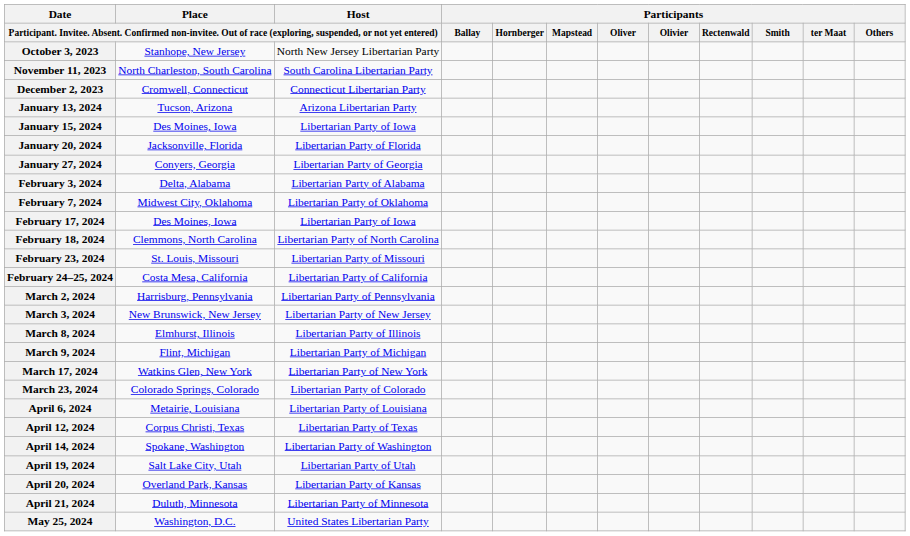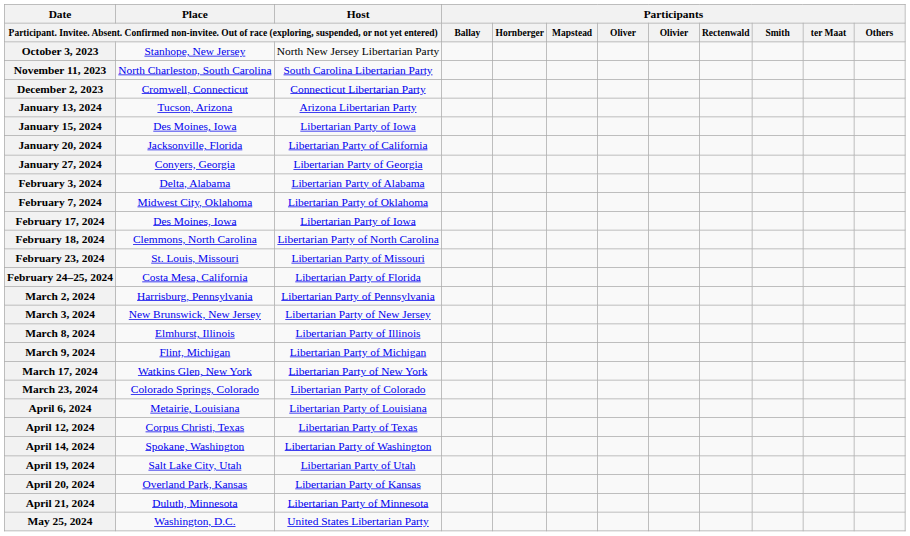 <table class="wikitable" style="font-size:95%">
 <tr>
 <th style="white-space:nowrap;">Date</th>
 <th>Place</th>
 <th>Host</th>
 <th scope="col" colspan="10">Participants</th>
 </tr>
 <tr>
 <th colspan="3"><small> Participant.  Invitee.  Absent.  Confirmed non-invitee.  Out of race (exploring, suspended, or not yet entered)</small></th>
 <th scope="col" style="width:4em;"><small>Ballay</small></th>
 <th scope="col" style="width:4em;"><small>Hornberger</small></th>
 <th scope="col" style="width:4em;"><small>Mapstead</small></th>
 <th scope="col" style="width:4em;"><small>Oliver</small></th>
 <th scope="col" style="width:4em;"><small>Olivier</small></th>
 <th scope="col" style="width:4em;"><small>Rectenwald</small></th>
 <th scope="col" style="width:4em;"><small>Smith</small></th>
 <th scope="col" style="width:4em;"><small>ter Maat</small></th>
 <th scope="col" style="width:4em;"><small>Others</small></th>
 </tr>
 <tr>
 <th style="white-space:nowrap; text-align:center;">October 3, 2023</th>
 <td style="white-space:nowrap; text-align:center;"><a href='#'>Stanhope, New Jersey</a></td>
 <td style="white-space:nowrap; text-align:center;">North New Jersey Libertarian Party</td>
 <td></td>
 <td></td>
 <td></td>
 <td></td>
 <td></td>
 <td></td>
 <td></td>
 <td></td>
 <td></td>
 </tr>
 <tr>
 <th style="white-space:nowrap; text-align:center;">November 11, 2023</th>
 <td style="white-space:nowrap; text-align:center;"><a href='#'>North Charleston, South Carolina</a></td>
 <td style="white-space:nowrap; text-align:center;"><a href='#'>South Carolina Libertarian Party</a></td>
 <td></td>
 <td></td>
 <td></td>
 <td></td>
 <td></td>
 <td></td>
 <td></td>
 <td></td>
 <td></td>
 </tr>
 <tr>
 <th style="white-space:nowrap; text-align:center;">December 2, 2023</th>
 <td style="white-space:nowrap; text-align:center;"><a href='#'>Cromwell, Connecticut</a></td>
 <td style="white-space:nowrap; text-align:center;"><a href='#'>Connecticut Libertarian Party</a></td>
 <td></td>
 <td></td>
 <td></td>
 <td></td>
 <td></td>
 <td></td>
 <td></td>
 <td></td>
 <td></td>
 </tr>
 <tr>
 <th style="white-space:nowrap; text-align:center;">January 13, 2024</th>
 <td style="white-space:nowrap; text-align:center;"><a href='#'>Tucson, Arizona</a></td>
 <td style="white-space:nowrap; text-align:center;"><a href='#'>Arizona Libertarian Party</a></td>
 <td></td>
 <td></td>
 <td></td>
 <td></td>
 <td></td>
 <td></td>
 <td></td>
 <td></td>
 <td></td>
 </tr>
 <tr>
 <th style="white-space:nowrap; text-align:center;">January 15, 2024</th>
 <td style="white-space:nowrap; text-align:center;"><a href='#'>Des Moines, Iowa</a></td>
 <td style="white-space:nowrap; text-align:center;"><a href='#'>Libertarian Party of Iowa</a></td>
 <td></td>
 <td></td>
 <td></td>
 <td></td>
 <td></td>
 <td></td>
 <td></td>
 <td></td>
 <td></td>
 </tr>
 <tr>
 <th style="white-space:nowrap; text-align:center;">January 20, 2024</th>
 <td style="white-space:nowrap; text-align:center;"><a href='#'>Jacksonville, Florida</a></td>
-<td style="white-space:nowrap; text-align:center;"><a href='#'>Libertarian Party of Florida</a></td>
+<td style="white-space:nowrap; text-align:center;"><a href='#'>Libertarian Party of California</a></td>
 <td></td>
 <td></td>
 <td></td>
 <td></td>
 <td></td>
 <td></td>
 <td></td>
 <td></td>
 <td></td>
 </tr>
 <tr>
 <th style="white-space:nowrap; text-align:center;">January 27, 2024</th>
 <td style="white-space:nowrap; text-align:center;"><a href='#'>Conyers, Georgia</a></td>
 <td style="white-space:nowrap; text-align:center;"><a href='#'>Libertarian Party of Georgia</a></td>
 <td></td>
 <td></td>
 <td></td>
 <td></td>
 <td></td>
 <td></td>
 <td></td>
 <td></td>
 <td></td>
 </tr>
 <tr>
 <th style="white-space:nowrap; text-align:center;">February 3, 2024</th>
 <td style="white-space:nowrap; text-align:center;"><a href='#'>Delta, Alabama</a></td>
 <td style="white-space:nowrap; text-align:center;"><a href='#'>Libertarian Party of Alabama</a></td>
 <td></td>
 <td></td>
 <td></td>
 <td></td>
 <td></td>
 <td></td>
 <td></td>
 <td></td>
 <td></td>
 </tr>
 <tr>
 <th style="white-space:nowrap; text-align:center;">February 7, 2024</th>
 <td style="white-space:nowrap; text-align:center;"><a href='#'>Midwest City, Oklahoma</a></td>
 <td style="white-space:nowrap; text-align:center;"><a href='#'>Libertarian Party of Oklahoma</a></td>
 <td></td>
 <td></td>
 <td></td>
 <td></td>
 <td></td>
 <td></td>
 <td></td>
 <td></td>
 <td></td>
 </tr>
 <tr>
 <th style="white-space:nowrap; text-align:center;">February 17, 2024</th>
 <td style="white-space:nowrap; text-align:center;"><a href='#'>Des Moines, Iowa</a></td>
 <td style="white-space:nowrap; text-align:center;"><a href='#'>Libertarian Party of Iowa</a></td>
 <td></td>
 <td></td>
 <td></td>
 <td></td>
 <td></td>
 <td></td>
 <td></td>
 <td></td>
 <td></td>
 </tr>
 <tr>
 <th style="white-space:nowrap; text-align:center;">February 18, 2024</th>
 <td style="white-space:nowrap; text-align:center;"><a href='#'>Clemmons, North Carolina</a></td>
 <td style="white-space:nowrap; text-align:center;"><a href='#'>Libertarian Party of North Carolina</a></td>
 <td></td>
 <td></td>
 <td></td>
 <td></td>
 <td></td>
 <td></td>
 <td></td>
 <td></td>
 <td></td>
 </tr>
 <tr>
 <th style="white-space:nowrap; text-align:center;">February 23, 2024</th>
 <td style="white-space:nowrap; text-align:center;"><a href='#'>St. Louis, Missouri</a></td>
 <td style="white-space:nowrap; text-align:center;"><a href='#'>Libertarian Party of Missouri</a></td>
 <td></td>
 <td></td>
 <td></td>
 <td></td>
 <td></td>
 <td></td>
 <td></td>
 <td></td>
 <td></td>
 </tr>
 <tr>
 <th style="white-space:nowrap; text-align:center;">February 24–25, 2024</th>
 <td style="white-space:nowrap; text-align:center;"><a href='#'>Costa Mesa, California</a></td>
-<td style="white-space:nowrap; text-align:center;"><a href='#'>Libertarian Party of California</a></td>
+<td style="white-space:nowrap; text-align:center;"><a href='#'>Libertarian Party of Florida</a></td>
 <td></td>
 <td></td>
 <td></td>
 <td></td>
 <td></td>
 <td></td>
 <td></td>
 <td></td>
 <td></td>
 </tr>
 <tr>
 <th style="white-space:nowrap; text-align:center;">March 2, 2024</th>
 <td style="white-space:nowrap; text-align:center;"><a href='#'>Harrisburg, Pennsylvania</a></td>
 <td style="white-space:nowrap; text-align:center;"><a href='#'>Libertarian Party of Pennsylvania</a></td>
 <td></td>
 <td></td>
 <td></td>
 <td></td>
 <td></td>
 <td></td>
 <td></td>
 <td></td>
 <td></td>
 </tr>
 <tr>
 <th style="white-space:nowrap; text-align:center;">March 3, 2024</th>
 <td style="white-space:nowrap; text-align:center;"><a href='#'>New Brunswick, New Jersey</a></td>
 <td style="white-space:nowrap; text-align:center;"><a href='#'>Libertarian Party of New Jersey</a></td>
 <td></td>
 <td></td>
 <td></td>
 <td></td>
 <td></td>
 <td></td>
 <td></td>
 <td></td>
 <td></td>
 </tr>
 <tr>
 <th style="white-space:nowrap; text-align:center;">March 8, 2024</th>
 <td style="white-space:nowrap; text-align:center;"><a href='#'>Elmhurst, Illinois</a></td>
 <td style="white-space:nowrap; text-align:center;"><a href='#'>Libertarian Party of Illinois</a></td>
 <td></td>
 <td></td>
 <td></td>
 <td></td>
 <td></td>
 <td></td>
 <td></td>
 <td></td>
 <td></td>
 </tr>
 <tr>
 <th style="white-space:nowrap; text-align:center;">March 9, 2024</th>
 <td style="white-space:nowrap; text-align:center;"><a href='#'>Flint, Michigan</a></td>
 <td style="white-space:nowrap; text-align:center;"><a href='#'>Libertarian Party of Michigan</a></td>
 <td></td>
 <td></td>
 <td></td>
 <td></td>
 <td></td>
 <td></td>
 <td></td>
 <td></td>
 <td></td>
 </tr>
 <tr>
 <th style="white-space:nowrap; text-align:center;">March 17, 2024</th>
 <td style="white-space:nowrap; text-align:center;"><a href='#'>Watkins Glen, New York</a></td>
 <td style="white-space:nowrap; text-align:center;"><a href='#'>Libertarian Party of New York</a></td>
 <td></td>
 <td></td>
 <td></td>
 <td></td>
 <td></td>
 <td></td>
 <td></td>
 <td></td>
 <td></td>
 </tr>
 <tr>
 <th style="white-space:nowrap; text-align:center;">March 23, 2024</th>
 <td style="white-space:nowrap; text-align:center;"><a href='#'>Colorado Springs, Colorado</a></td>
 <td style="white-space:nowrap; text-align:center;"><a href='#'>Libertarian Party of Colorado</a></td>
 <td></td>
 <td></td>
 <td></td>
 <td></td>
 <td></td>
 <td></td>
 <td></td>
 <td></td>
 <td></td>
 </tr>
 <tr>
 <th style="white-space:nowrap; text-align:center;">April 6, 2024</th>
 <td style="white-space:nowrap; text-align:center;"><a href='#'>Metairie, Louisiana</a></td>
 <td style="white-space:nowrap; text-align:center;"><a href='#'>Libertarian Party of Louisiana</a></td>
 <td></td>
 <td></td>
 <td></td>
 <td></td>
 <td></td>
 <td></td>
 <td></td>
 <td></td>
 <td></td>
 </tr>
 <tr>
 <th style="white-space:nowrap; text-align:center;">April 12, 2024</th>
 <td style="white-space:nowrap; text-align:center;"><a href='#'>Corpus Christi, Texas</a></td>
 <td style="white-space:nowrap; text-align:center;"><a href='#'>Libertarian Party of Texas</a></td>
 <td></td>
 <td></td>
 <td></td>
 <td></td>
 <td></td>
 <td></td>
 <td></td>
 <td></td>
 <td></td>
 </tr>
 <tr>
 <th style="white-space:nowrap; text-align:center;">April 14, 2024</th>
 <td style="white-space:nowrap; text-align:center;"><a href='#'>Spokane, Washington</a></td>
 <td style="white-space:nowrap; text-align:center;"><a href='#'>Libertarian Party of Washington</a></td>
 <td></td>
 <td></td>
 <td></td>
 <td></td>
 <td></td>
 <td></td>
 <td></td>
 <td></td>
 <td></td>
 </tr>
 <tr>
 <th style="white-space:nowrap; text-align:center;">April 19, 2024</th>
 <td style="white-space:nowrap; text-align:center;"><a href='#'>Salt Lake City, Utah</a></td>
 <td style="white-space:nowrap; text-align:center;"><a href='#'>Libertarian Party of Utah</a></td>
 <td></td>
 <td></td>
 <td></td>
 <td></td>
 <td></td>
 <td></td>
 <td></td>
 <td></td>
 <td></td>
 </tr>
 <tr>
 <th style="white-space:nowrap; text-align:center;">April 20, 2024</th>
 <td style="white-space:nowrap; text-align:center;"><a href='#'>Overland Park, Kansas</a></td>
 <td style="white-space:nowrap; text-align:center;"><a href='#'>Libertarian Party of Kansas</a></td>
 <td></td>
 <td></td>
 <td></td>
 <td></td>
 <td></td>
 <td></td>
 <td></td>
 <td></td>
 <td></td>
 </tr>
 <tr>
 <th style="white-space:nowrap; text-align:center;">April 21, 2024</th>
 <td style="white-space:nowrap; text-align:center;"><a href='#'>Duluth, Minnesota</a></td>
 <td style="white-space:nowrap; text-align:center;"><a href='#'>Libertarian Party of Minnesota</a></td>
 <td></td>
 <td></td>
 <td></td>
 <td></td>
 <td></td>
 <td></td>
 <td></td>
 <td></td>
 <td></td>
 </tr>
 <tr>
 <th style="white-space:nowrap; text-align:center;">May 25, 2024</th>
 <td style="white-space:nowrap; text-align:center;"><a href='#'>Washington, D.C.</a></td>
 <td style="white-space:nowrap; text-align:center;"><a href='#'>United States Libertarian Party</a></td>
 <td></td>
 <td></td>
 <td></td>
 <td></td>
 <td></td>
 <td></td>
 <td></td>
 <td></td>
 <td></td>
 </tr>
 </table>
